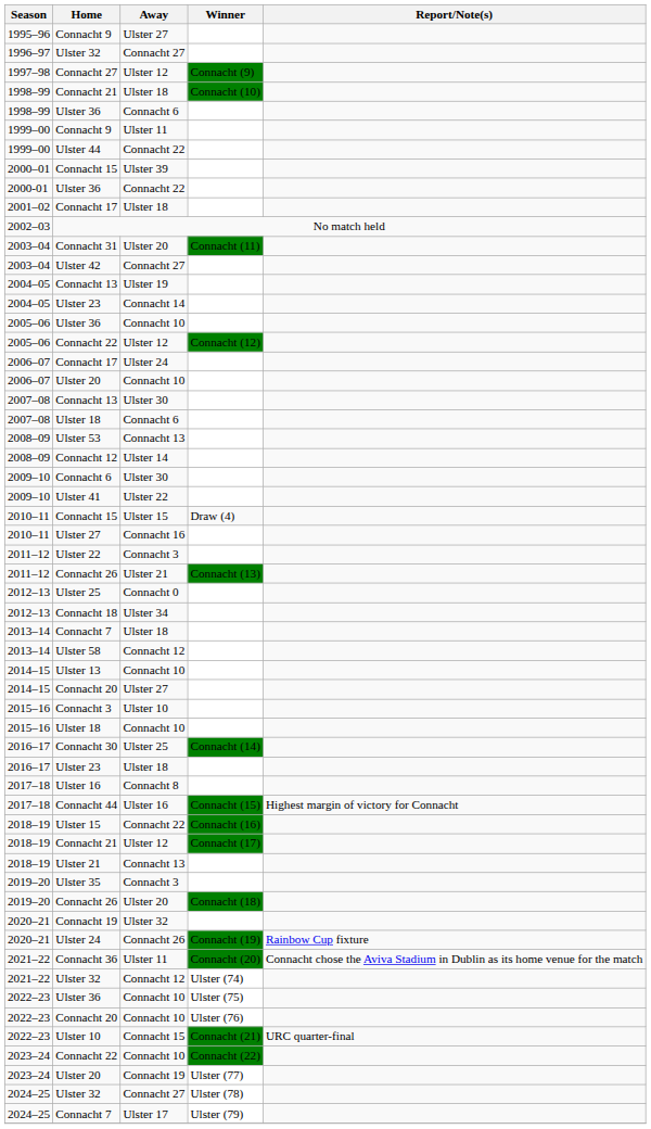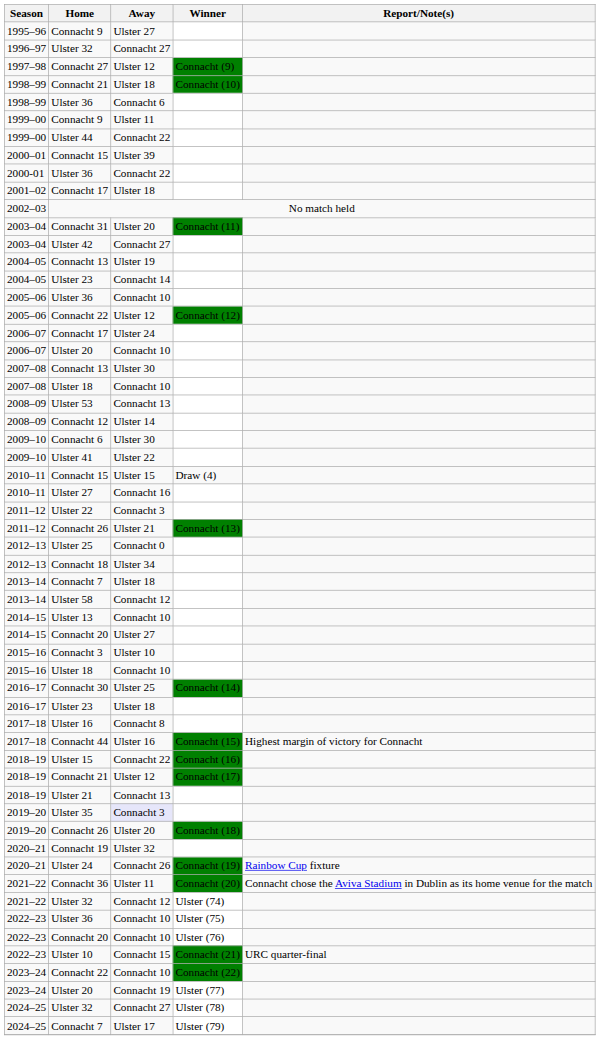 <table class="wikitable">
 <tr>
 <th>Season</th>
 <th>Home</th>
 <th>Away</th>
 <th>Winner</th>
 <th>Report/Note(s)</th>
 </tr>
 <tr>
 <td>1995–96</td>
 <td>Connacht 9</td>
 <td>Ulster 27</td>
 <td bgcolor="white"><span></span></td>
 <td></td>
 </tr>
 <tr>
 <td>1996–97</td>
 <td>Ulster 32</td>
 <td>Connacht 27</td>
 <td bgcolor="white"><span></span></td>
 <td></td>
 </tr>
 <tr>
 <td>1997–98</td>
 <td>Connacht 27</td>
 <td>Ulster 12</td>
 <td bgcolor="green"><span>Connacht (9)</span></td>
 <td></td>
 </tr>
 <tr>
 <td>1998–99</td>
 <td>Connacht 21</td>
 <td>Ulster 18</td>
 <td bgcolor="green"><span>Connacht (10)</span></td>
 <td></td>
 </tr>
 <tr>
 <td>1998–99</td>
 <td>Ulster 36</td>
 <td>Connacht 6</td>
 <td bgcolor="white"><span></span></td>
 <td></td>
 </tr>
 <tr>
 <td>1999–00</td>
 <td>Connacht 9</td>
 <td>Ulster 11</td>
 <td bgcolor="white"><span></span></td>
 <td></td>
 </tr>
 <tr>
 <td>1999–00</td>
 <td>Ulster 44</td>
 <td>Connacht 22</td>
 <td bgcolor="white"><span></span></td>
 <td></td>
 </tr>
 <tr>
 <td>2000–01</td>
 <td>Connacht 15</td>
 <td>Ulster 39</td>
 <td bgcolor="white"><span></span></td>
 <td></td>
 </tr>
 <tr>
 <td>2000-01</td>
 <td>Ulster 36</td>
 <td>Connacht 22</td>
 <td bgcolor="white"><span></span></td>
 <td></td>
 </tr>
 <tr>
 <td>2001–02</td>
 <td>Connacht 17</td>
 <td>Ulster 18</td>
 <td bgcolor="white"><span></span></td>
 <td></td>
 </tr>
 <tr>
 <td>2002–03</td>
 <td align=center colspan=4>No match held</td>
 </tr>
 <tr>
 <td>2003–04</td>
 <td>Connacht 31</td>
 <td>Ulster 20</td>
 <td bgcolor="green"><span>Connacht (11)</span></td>
 <td></td>
 </tr>
 <tr>
 <td>2003–04</td>
 <td>Ulster 42</td>
 <td>Connacht 27</td>
 <td bgcolor="white"><span></span></td>
 <td></td>
 </tr>
 <tr>
 <td>2004–05</td>
 <td>Connacht 13</td>
 <td>Ulster 19</td>
 <td bgcolor="white"><span></span></td>
 <td></td>
 </tr>
 <tr>
 <td>2004–05</td>
 <td>Ulster 23</td>
 <td>Connacht 14</td>
 <td bgcolor="white"><span></span></td>
 <td></td>
 </tr>
 <tr>
 <td>2005–06</td>
 <td>Ulster 36</td>
 <td>Connacht 10</td>
 <td bgcolor="white"><span></span></td>
 <td></td>
 </tr>
 <tr>
 <td>2005–06</td>
 <td>Connacht 22</td>
 <td>Ulster 12</td>
 <td bgcolor="green"><span>Connacht (12)</span></td>
 <td></td>
 </tr>
 <tr>
 <td>2006–07</td>
 <td>Connacht 17</td>
 <td>Ulster 24</td>
 <td bgcolor="white"><span></span></td>
 <td></td>
 </tr>
 <tr>
 <td>2006–07</td>
 <td>Ulster 20</td>
 <td>Connacht 10</td>
 <td bgcolor="white"><span></span></td>
 <td></td>
 </tr>
 <tr>
 <td>2007–08</td>
 <td>Connacht 13</td>
 <td>Ulster 30</td>
 <td bgcolor="white"><span></span></td>
 <td></td>
 </tr>
 <tr>
 <td>2007–08</td>
 <td>Ulster 18</td>
-<td>Connacht 6</td>
+<td>Connacht 10</td>
 <td bgcolor="white"><span></span></td>
 <td></td>
 </tr>
 <tr>
 <td>2008–09</td>
 <td>Ulster 53</td>
 <td>Connacht 13</td>
 <td bgcolor="white"><span></span></td>
 <td></td>
 </tr>
 <tr>
 <td>2008–09</td>
 <td>Connacht 12</td>
 <td>Ulster 14</td>
 <td bgcolor="white"><span></span></td>
 <td></td>
 </tr>
 <tr>
 <td>2009–10</td>
 <td>Connacht 6</td>
 <td>Ulster 30</td>
 <td bgcolor="white"><span></span></td>
 <td></td>
 </tr>
 <tr>
 <td>2009–10</td>
 <td>Ulster 41</td>
 <td>Ulster 22</td>
 <td bgcolor="white"><span></span></td>
 <td></td>
 </tr>
 <tr>
 <td>2010–11</td>
 <td>Connacht 15</td>
 <td>Ulster 15</td>
 <td>Draw (4)</td>
 <td></td>
 </tr>
 <tr>
 <td>2010–11</td>
 <td>Ulster 27</td>
 <td>Connacht 16</td>
 <td bgcolor="white"><span></span></td>
 <td></td>
 </tr>
 <tr>
 <td>2011–12</td>
 <td>Ulster 22</td>
 <td>Connacht 3</td>
 <td bgcolor="white"><span></span></td>
 <td></td>
 </tr>
 <tr>
 <td>2011–12</td>
 <td>Connacht 26</td>
 <td>Ulster 21</td>
 <td bgcolor="green"><span>Connacht (13)</span></td>
 <td></td>
 </tr>
 <tr>
 <td>2012–13</td>
 <td>Ulster 25</td>
 <td>Connacht 0</td>
 <td bgcolor="white"><span></span></td>
 <td></td>
 </tr>
 <tr>
 <td>2012–13</td>
 <td>Connacht 18</td>
 <td>Ulster 34</td>
 <td bgcolor="white"><span></span></td>
 <td></td>
 </tr>
 <tr>
 <td>2013–14</td>
 <td>Connacht 7</td>
 <td>Ulster 18</td>
 <td bgcolor="white"><span></span></td>
 <td></td>
 </tr>
 <tr>
 <td>2013–14</td>
 <td>Ulster 58</td>
 <td>Connacht 12</td>
 <td bgcolor="white"><span></span></td>
 <td></td>
 </tr>
 <tr>
 <td>2014–15</td>
 <td>Ulster 13</td>
 <td>Connacht 10</td>
 <td bgcolor="white"><span></span></td>
 <td></td>
 </tr>
 <tr>
 <td>2014–15</td>
 <td>Connacht 20</td>
 <td>Ulster 27</td>
 <td bgcolor="white"><span></span></td>
 <td></td>
 </tr>
 <tr>
 <td>2015–16</td>
 <td>Connacht 3</td>
 <td>Ulster 10</td>
 <td bgcolor="white"><span></span></td>
 <td></td>
 </tr>
 <tr>
 <td>2015–16</td>
 <td>Ulster 18</td>
 <td>Connacht 10</td>
 <td bgcolor="white"><span></span></td>
 <td></td>
 </tr>
 <tr>
 <td>2016–17</td>
 <td>Connacht 30</td>
 <td>Ulster 25</td>
 <td bgcolor="green"><span>Connacht (14)</span></td>
 <td></td>
 </tr>
 <tr>
 <td>2016–17</td>
 <td>Ulster 23</td>
 <td>Ulster 18</td>
 <td bgcolor="white"><span></span></td>
 <td></td>
 </tr>
 <tr>
 <td>2017–18</td>
 <td>Ulster 16</td>
 <td>Connacht 8</td>
 <td bgcolor="white"><span></span></td>
 <td></td>
 </tr>
 <tr>
 <td>2017–18</td>
 <td>Connacht 44</td>
 <td>Ulster 16</td>
 <td bgcolor="green"><span>Connacht (15)</span></td>
 <td>Highest margin of victory for Connacht</td>
 </tr>
 <tr>
 <td>2018–19</td>
 <td>Ulster 15</td>
 <td>Connacht 22</td>
 <td bgcolor="green"><span>Connacht (16)</span></td>
 <td></td>
 </tr>
 <tr>
 <td>2018–19</td>
 <td>Connacht 21</td>
 <td>Ulster 12</td>
 <td bgcolor="green"><span>Connacht (17)</span></td>
 <td></td>
 </tr>
 <tr>
 <td>2018–19</td>
 <td>Ulster 21</td>
 <td>Connacht 13</td>
 <td bgcolor="white"><span></span></td>
 <td></td>
 </tr>
 <tr>
 <td>2019–20</td>
 <td>Ulster 35</td>
-<td>Connacht 3</td>
+<td style="background: lavender;">Connacht 3</td>
 <td bgcolor="white"><span></span></td>
 <td></td>
 </tr>
 <tr>
 <td>2019–20</td>
 <td>Connacht 26</td>
 <td>Ulster 20</td>
 <td bgcolor="green"><span>Connacht (18)</span></td>
 <td></td>
 </tr>
 <tr>
 <td>2020–21</td>
 <td>Connacht 19</td>
 <td>Ulster 32</td>
 <td bgcolor="white"><span></span></td>
 <td></td>
 </tr>
 <tr>
 <td>2020–21</td>
 <td>Ulster 24</td>
 <td>Connacht 26</td>
 <td bgcolor="green"><span>Connacht (19)</span></td>
 <td><a href='#'>Rainbow Cup</a> fixture</td>
 </tr>
 <tr>
 <td>2021–22</td>
 <td>Connacht 36</td>
 <td>Ulster 11</td>
 <td bgcolor="green"><span>Connacht (20)</span></td>
 <td>Connacht chose the <a href='#'>Aviva Stadium</a> in Dublin as its home venue for the match</td>
 </tr>
 <tr>
 <td>2021–22</td>
 <td>Ulster 32</td>
 <td>Connacht 12</td>
 <td bgcolor="white"><span>Ulster (74)</span></td>
 <td></td>
 </tr>
 <tr>
 <td>2022–23</td>
 <td>Ulster 36</td>
 <td>Connacht 10</td>
 <td bgcolor="white"><span>Ulster (75)</span></td>
 <td></td>
 </tr>
 <tr>
 <td>2022–23</td>
 <td>Connacht 20</td>
 <td>Connacht 10</td>
 <td bgcolor="white"><span>Ulster (76)</span></td>
 <td></td>
 </tr>
 <tr>
 <td>2022–23</td>
 <td>Ulster 10</td>
 <td>Connacht 15</td>
 <td bgcolor="green"><span>Connacht (21)</span></td>
 <td>URC quarter-final</td>
 </tr>
 <tr>
 <td>2023–24</td>
 <td>Connacht 22</td>
 <td>Connacht 10</td>
 <td bgcolor="green"><span>Connacht (22)</span></td>
 <td></td>
 </tr>
 <tr>
 <td>2023–24</td>
 <td>Ulster 20</td>
 <td>Connacht 19</td>
 <td bgcolor="white"><span>Ulster (77)</span></td>
 <td></td>
 </tr>
 <tr>
 <td>2024–25</td>
 <td>Ulster 32</td>
 <td>Connacht 27</td>
 <td bgcolor="white"><span>Ulster (78)</span></td>
 <td></td>
 </tr>
 <tr>
 <td>2024–25</td>
 <td>Connacht 7</td>
 <td>Ulster 17</td>
 <td bgcolor="white"><span>Ulster (79)</span></td>
 <td></td>
 </tr>
 <tr>
 </tr>
 </table>
